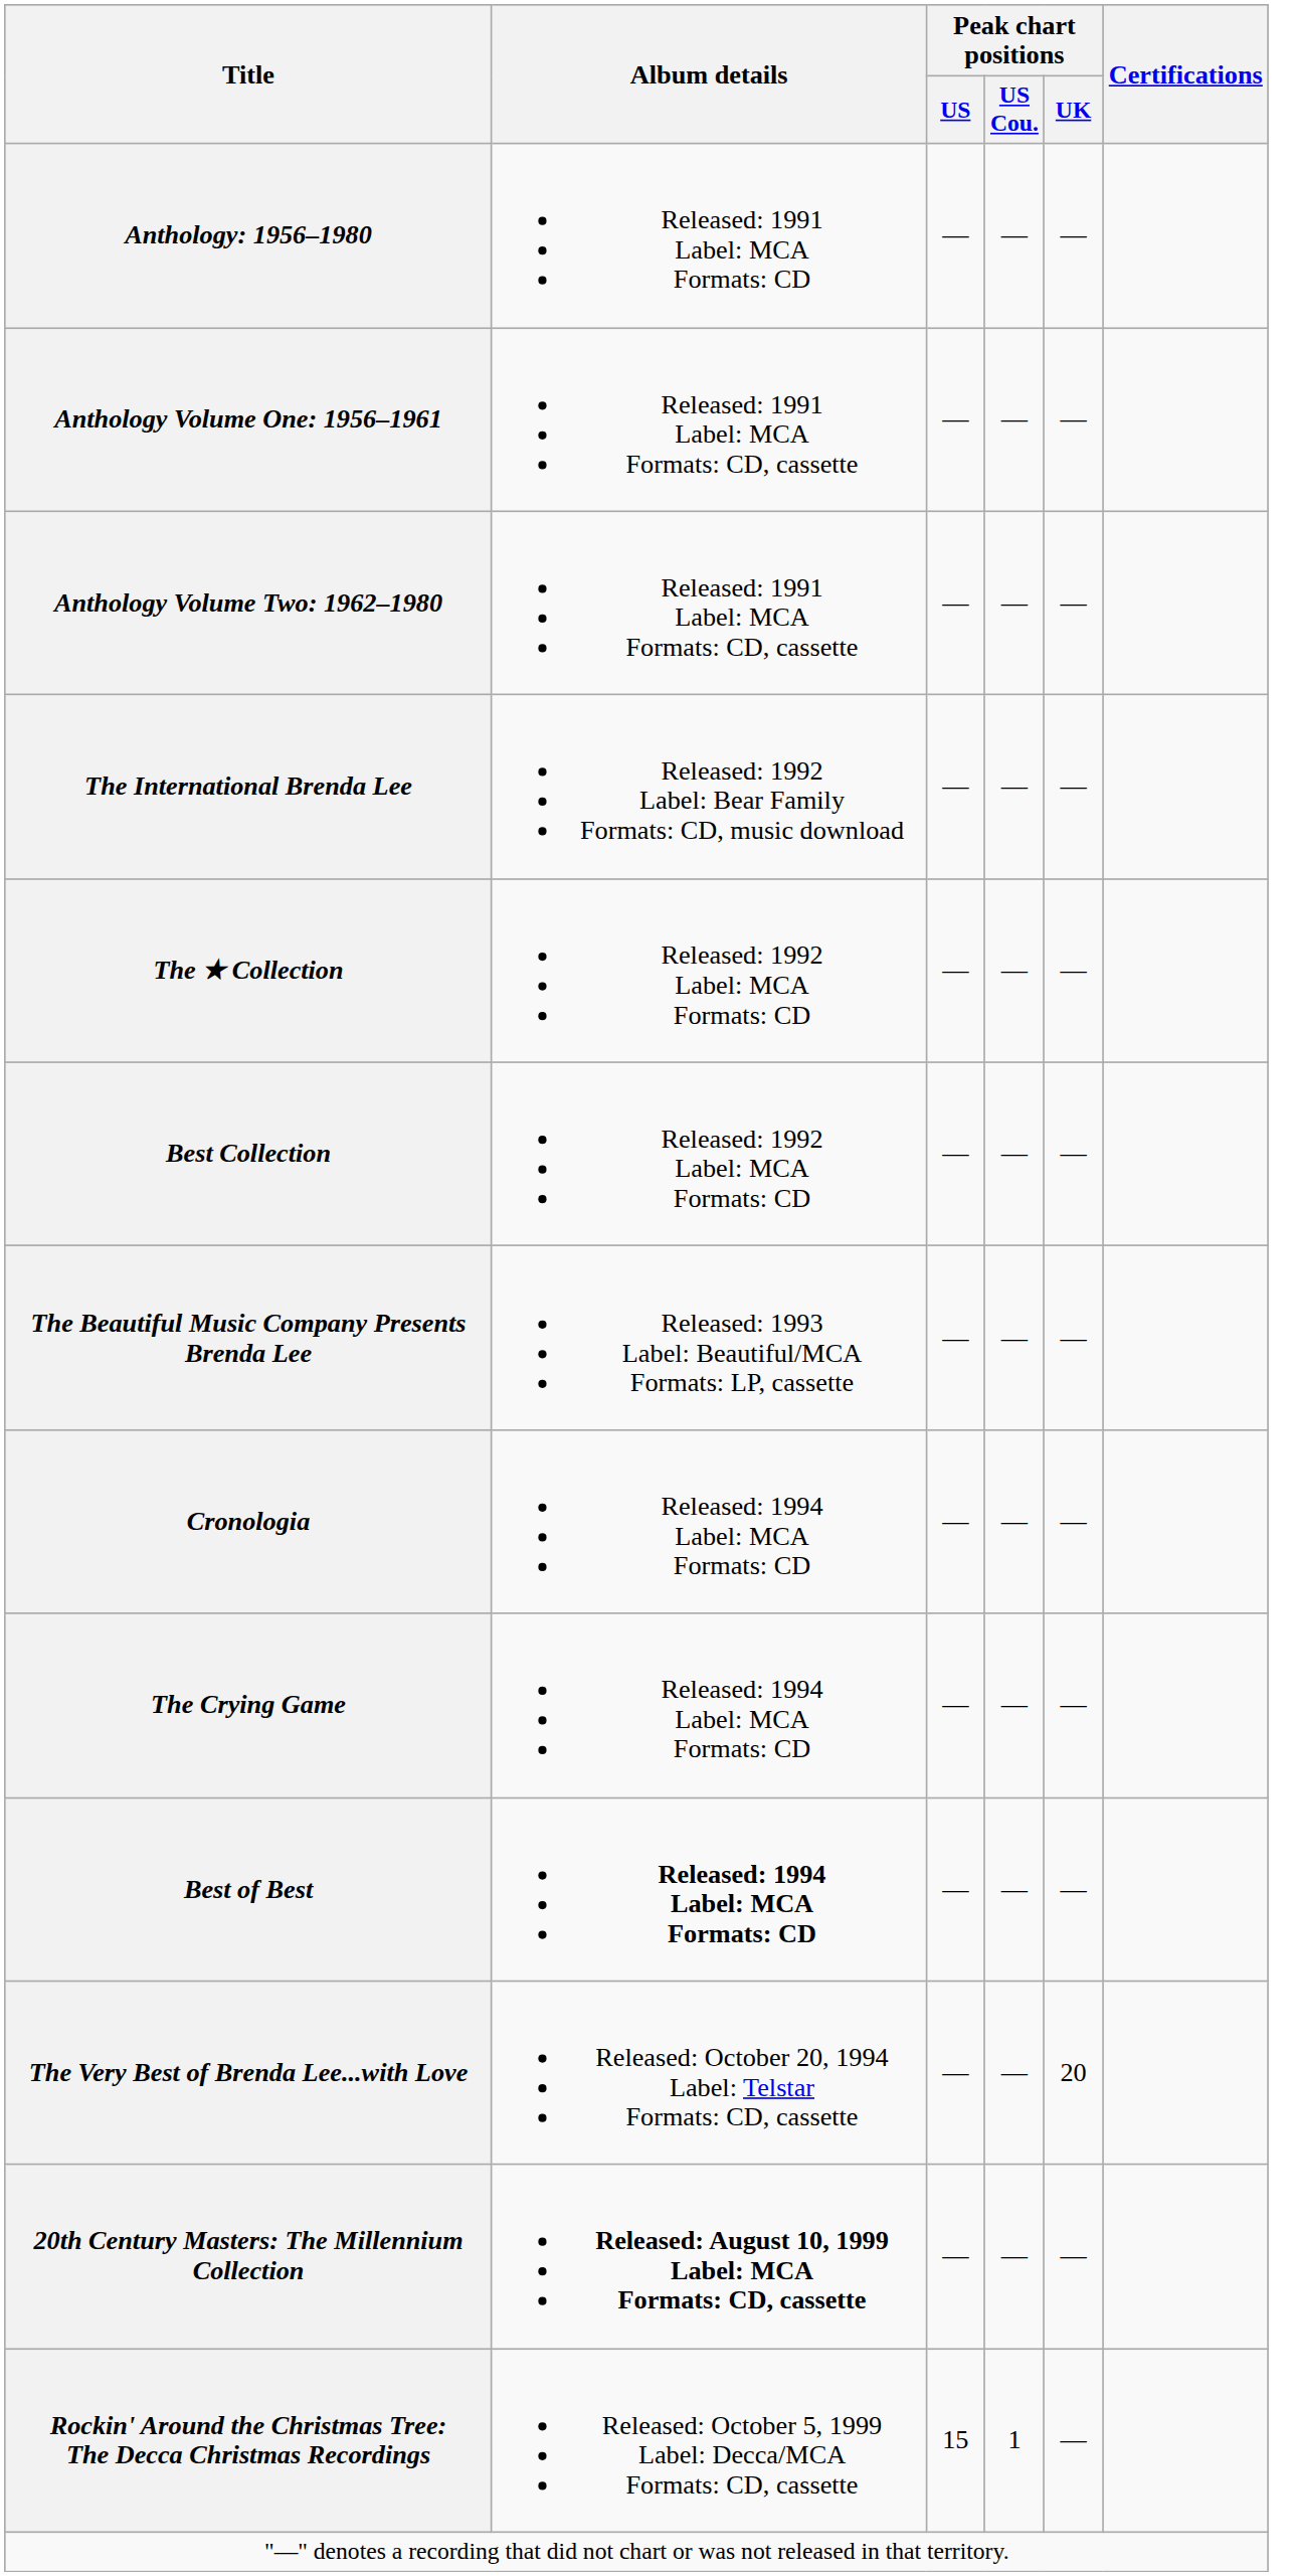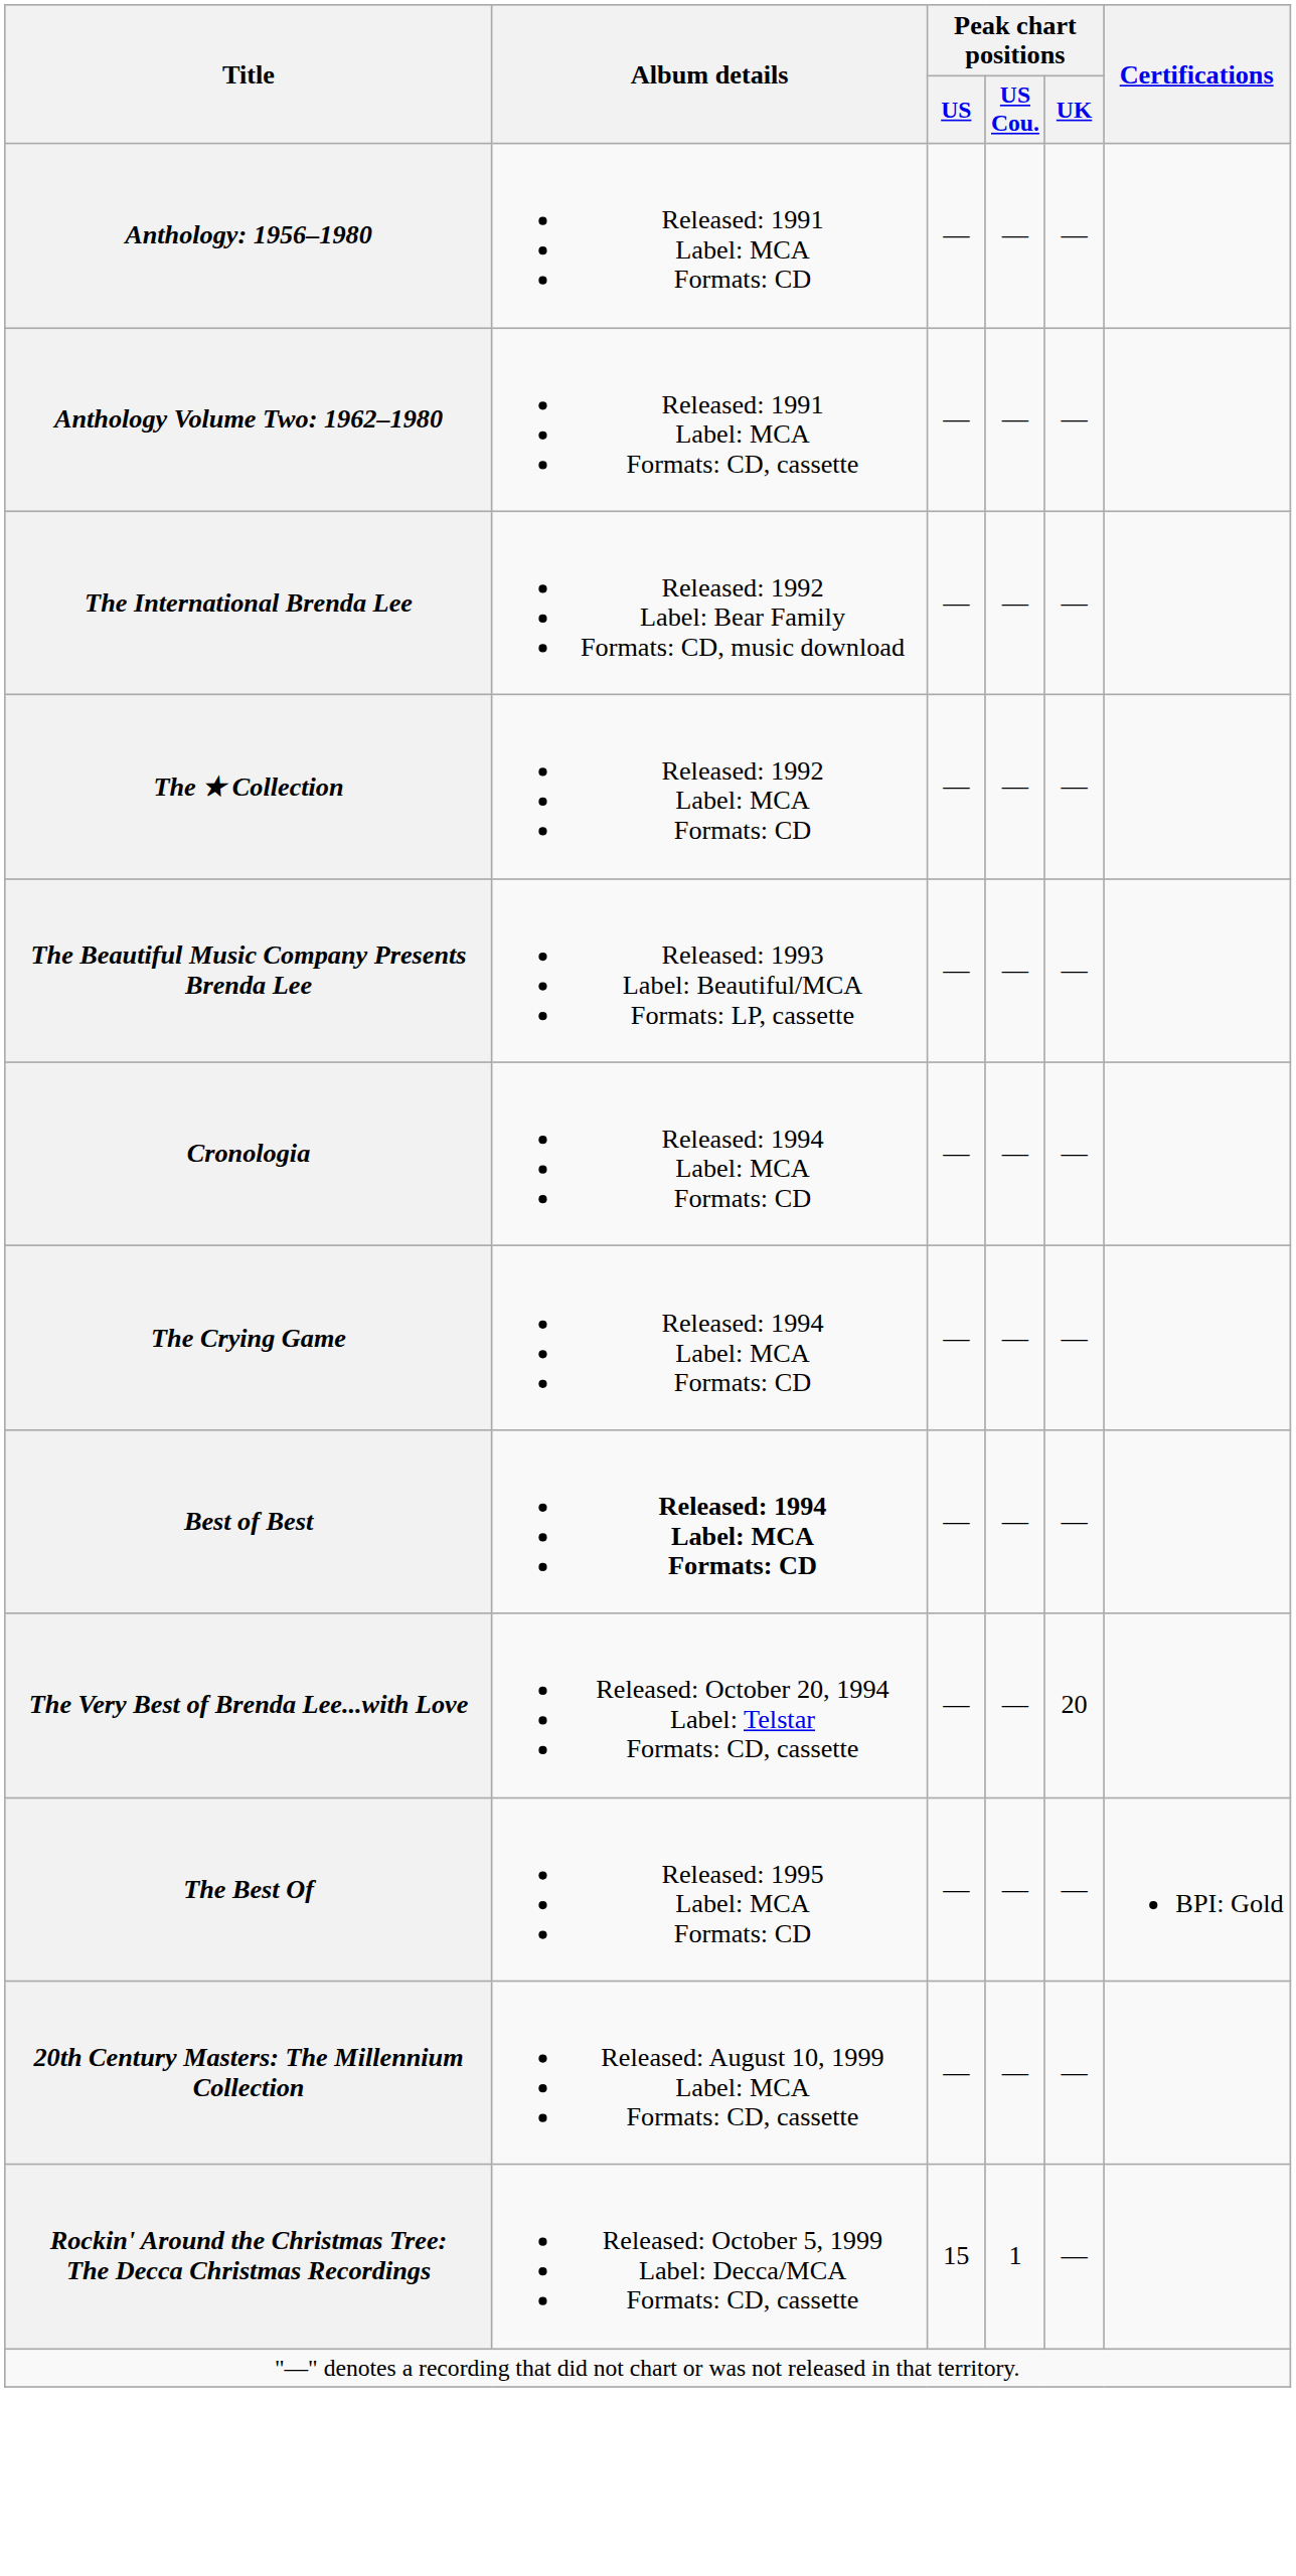 <table class="wikitable plainrowheaders" style="text-align:center;">
 <tr>
 <th scope="col" rowspan="2" style="width:18em;">Title</th>
 <th scope="col" rowspan="2" style="width:16em;">Album details</th>
 <th scope="col" colspan="3">Peak chart positions</th>
 <th scope="col" rowspan="2"><a href='#'>Certifications</a></th>
 </tr>
 <tr>
 <th scope="col" style="width:2em;font-size:90%;"><a href='#'>US</a><br></th>
 <th scope="col" style="width:2em;font-size:90%;"><a href='#'>US<br>Cou.</a><br></th>
 <th scope="col" style="width:2em;font-size:90%;"><a href='#'>UK</a><br></th>
 </tr>
 <tr>
 <th scope="row"><em>Anthology: 1956–1980</em></th>
 <td><br><ul><li>Released: 1991</li><li>Label: MCA</li><li>Formats: CD</li></ul></td>
-<td>—</td>
-<td>—</td>
-<td>—</td>
-<td></td>
-</tr>
-<tr>
-<th scope="row"><em>Anthology Volume One: 1956–1961</em></th>
-<td><br><ul><li>Released: 1991</li><li>Label: MCA</li><li>Formats: CD, cassette</li></ul></td>
 <td>—</td>
 <td>—</td>
 <td>—</td>
 <td></td>
 </tr>
 <tr>
 <th scope="row"><em>Anthology Volume Two: 1962–1980</em></th>
 <td><br><ul><li>Released: 1991</li><li>Label: MCA</li><li>Formats: CD, cassette</li></ul></td>
 <td>—</td>
 <td>—</td>
 <td>—</td>
 <td></td>
 </tr>
 <tr>
 <th scope="row"><em>The International Brenda Lee</em></th>
 <td><br><ul><li>Released: 1992</li><li>Label: Bear Family</li><li>Formats: CD, music download</li></ul></td>
 <td>—</td>
 <td>—</td>
 <td>—</td>
 <td></td>
 </tr>
 <tr>
 <th scope="row"><em>The ★ Collection</em></th>
-<td><br><ul><li>Released: 1992</li><li>Label: MCA</li><li>Formats: CD</li></ul></td>
-<td>—</td>
-<td>—</td>
-<td>—</td>
-<td></td>
-</tr>
-<tr>
-<th scope="row"><em>Best Collection</em></th>
 <td><br><ul><li>Released: 1992</li><li>Label: MCA</li><li>Formats: CD</li></ul></td>
 <td>—</td>
 <td>—</td>
 <td>—</td>
 <td></td>
 </tr>
 <tr>
 <th scope="row"><em>The Beautiful Music Company Presents Brenda Lee</em></th>
 <td><br><ul><li>Released: 1993</li><li>Label: Beautiful/MCA</li><li>Formats: LP, cassette</li></ul></td>
 <td>—</td>
 <td>—</td>
 <td>—</td>
 <td></td>
 </tr>
 <tr>
 <th scope="row"><em>Cronologia</em></th>
 <td><br><ul><li>Released: 1994</li><li>Label: MCA</li><li>Formats: CD</li></ul></td>
 <td>—</td>
 <td>—</td>
 <td>—</td>
 <td></td>
 </tr>
 <tr>
 <th scope="row"><em>The Crying Game</em></th>
 <td><br><ul><li>Released: 1994</li><li>Label: MCA</li><li>Formats: CD</li></ul></td>
 <td>—</td>
 <td>—</td>
 <td>—</td>
 <td></td>
 </tr>
 <tr>
 <th scope="row"><em>Best of Best</em></th>
 <td><strong><br><ul><li>Released: 1994</li><li>Label: MCA</li><li>Formats: CD</li></ul></strong></td>
 <td>—</td>
 <td>—</td>
 <td>—</td>
 <td></td>
 </tr>
 <tr>
 <th scope="row"><em>The Very Best of Brenda Lee...with Love</em></th>
 <td><br><ul><li>Released: October 20, 1994</li><li>Label: <a href='#'>Telstar</a></li><li>Formats: CD, cassette</li></ul></td>
 <td>—</td>
 <td>—</td>
 <td>20</td>
 <td></td>
 </tr>
 <tr>
+<th scope="row"><em>The Best Of</em></th>
+<td><br><ul><li>Released: 1995</li><li>Label: MCA</li><li>Formats: CD</li></ul></td>
+<td>—</td>
+<td>—</td>
+<td>—</td>
+<td><br><ul><li>BPI: Gold</li></ul></td>
+</tr>
+<tr>
 <th scope="row"><em>20th Century Masters: The Millennium Collection</em></th>
-<td><strong><br><ul><li>Released: August 10, 1999</li><li>Label: MCA</li><li>Formats: CD, cassette</li></ul></strong></td>
+<td><br><ul><li>Released: August 10, 1999</li><li>Label: MCA</li><li>Formats: CD, cassette</li></ul></td>
 <td>—</td>
 <td>—</td>
 <td>—</td>
 <td></td>
 </tr>
 <tr>
 <th scope="row"><em>Rockin' Around the Christmas Tree:<br>The Decca Christmas Recordings</em></th>
 <td><br><ul><li>Released: October 5, 1999</li><li>Label: Decca/MCA</li><li>Formats: CD, cassette</li></ul></td>
 <td>15</td>
 <td>1<br></td>
 <td>—</td>
 <td></td>
 </tr>
 <tr>
 <td colspan="6" style="font-size:90%">"—" denotes a recording that did not chart or was not released in that territory.</td>
 </tr>
 </table>
